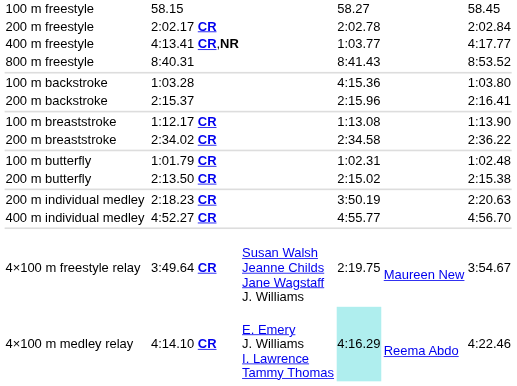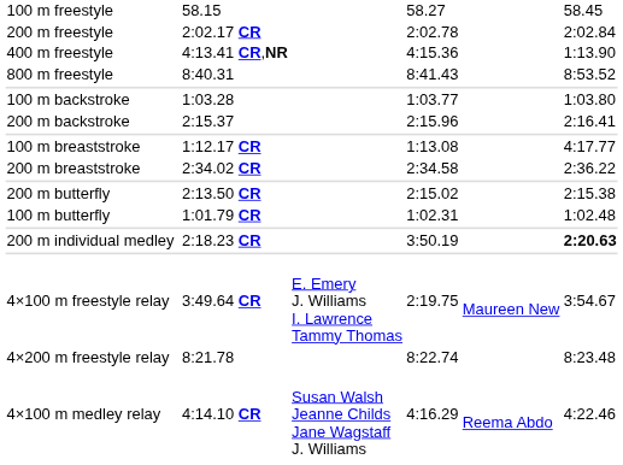 <table>
 <tr>
 <td>100 m freestyle<br></td>
 <td></td>
 <td>58.15</td>
 <td></td>
 <td>58.27</td>
 <td></td>
 <td>58.45</td>
 </tr>
 <tr>
 <td>200 m freestyle<br></td>
 <td></td>
 <td>2:02.17 <strong><a href='#'>CR</a></strong></td>
 <td></td>
 <td>2:02.78</td>
 <td></td>
 <td>2:02.84</td>
 </tr>
 <tr>
 <td>400 m freestyle<br></td>
 <td></td>
 <td>4:13.41 <strong><a href='#'>CR</a></strong>,<strong>NR</strong></td>
 <td></td>
-<td>1:03.77</td>
+<td>4:15.36</td>
 <td></td>
-<td>4:17.77</td>
+<td>1:13.90</td>
 </tr>
 <tr>
 <td>800 m freestyle<br></td>
 <td></td>
 <td>8:40.31</td>
 <td></td>
 <td>8:41.43</td>
 <td></td>
 <td>8:53.52</td>
 </tr>
 <tr bgcolor=#DDDDDD>
 <td colspan=7></td>
 </tr>
 <tr>
 <td>100 m backstroke<br></td>
 <td></td>
 <td>1:03.28</td>
 <td></td>
-<td>4:15.36</td>
+<td>1:03.77</td>
 <td></td>
 <td>1:03.80</td>
 </tr>
 <tr>
 <td>200 m backstroke<br></td>
 <td></td>
 <td>2:15.37</td>
 <td></td>
 <td>2:15.96</td>
 <td></td>
 <td>2:16.41</td>
 </tr>
 <tr bgcolor=#DDDDDD>
 <td colspan=7></td>
 </tr>
 <tr>
 <td>100 m breaststroke<br></td>
 <td></td>
 <td>1:12.17 <strong><a href='#'>CR</a></strong></td>
 <td></td>
 <td>1:13.08</td>
 <td></td>
-<td>1:13.90</td>
+<td>4:17.77</td>
 </tr>
 <tr>
 <td>200 m breaststroke<br></td>
 <td></td>
 <td>2:34.02 <strong><a href='#'>CR</a></strong></td>
 <td></td>
 <td>2:34.58</td>
 <td></td>
 <td>2:36.22</td>
 </tr>
 <tr bgcolor=#DDDDDD>
 <td colspan=7></td>
 </tr>
 <tr>
+<td>200 m butterfly<br></td>
+<td></td>
+<td>2:13.50 <strong><a href='#'>CR</a></strong></td>
+<td></td>
+<td>2:15.02</td>
+<td></td>
+<td>2:15.38</td>
+</tr>
+<tr>
 <td>100 m butterfly<br></td>
 <td></td>
 <td>1:01.79 <strong><a href='#'>CR</a></strong></td>
 <td></td>
 <td>1:02.31</td>
 <td></td>
 <td>1:02.48</td>
-</tr>
-<tr>
-<td>200 m butterfly<br></td>
-<td></td>
-<td>2:13.50 <strong><a href='#'>CR</a></strong></td>
-<td></td>
-<td>2:15.02</td>
-<td></td>
-<td>2:15.38</td>
 </tr>
 <tr bgcolor=#DDDDDD>
 <td colspan=7></td>
 </tr>
 <tr>
 <td>200 m individual medley<br></td>
 <td></td>
 <td>2:18.23 <strong><a href='#'>CR</a></strong></td>
 <td></td>
 <td>3:50.19</td>
 <td></td>
-<td>2:20.63</td>
-</tr>
-<tr>
-<td>400 m individual medley<br></td>
-<td></td>
-<td>4:52.27 <strong><a href='#'>CR</a></strong></td>
-<td></td>
-<td>4:55.77</td>
-<td></td>
-<td>4:56.70</td>
+<td><strong>2:20.63</strong></td>
 </tr>
 <tr bgcolor=#DDDDDD>
 <td colspan=7></td>
 </tr>
 <tr>
 <td>4×100 m freestyle relay<br></td>
 <td></td>
 <td>3:49.64 <strong><a href='#'>CR</a></strong></td>
-<td><br><a href='#'>Susan Walsh</a><br><a href='#'>Jeanne Childs</a><br><a href='#'>Jane Wagstaff</a><br>J. Williams</td>
+<td><br><a href='#'>E. Emery</a><br>J. Williams<br><a href='#'>I. Lawrence</a><br><a href='#'>Tammy Thomas</a></td>
 <td>2:19.75</td>
 <td><br><a href='#'>Maureen New</a></td>
 <td>3:54.67</td>
 </tr>
 <tr>
+<td>4×200 m freestyle relay<br></td>
+<td></td>
+<td>8:21.78</td>
+<td></td>
+<td>8:22.74</td>
+<td></td>
+<td>8:23.48</td>
+</tr>
+<tr>
 <td>4×100 m medley relay<br></td>
 <td></td>
 <td>4:14.10 <strong><a href='#'>CR</a></strong></td>
-<td><br><a href='#'>E. Emery</a><br>J. Williams<br><a href='#'>I. Lawrence</a><br><a href='#'>Tammy Thomas</a></td>
-<td style="background: paleturquoise;">4:16.29</td>
+<td><br><a href='#'>Susan Walsh</a><br><a href='#'>Jeanne Childs</a><br><a href='#'>Jane Wagstaff</a><br>J. Williams</td>
+<td>4:16.29</td>
 <td><br><a href='#'>Reema Abdo</a></td>
 <td>4:22.46</td>
 </tr>
 </table>
